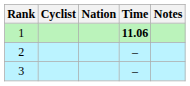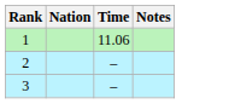 <table class="wikitable sortable" style="text-align:center">
 <tr>
 <th>Rank</th>
-<th>Cyclist</th>
 <th>Nation</th>
 <th>Time</th>
 <th>Notes</th>
 </tr>
 <tr bgcolor=bbf3bb>
 <td>1</td>
 <td align=left></td>
-<td align=left></td>
-<td><strong>11.06</strong></td>
+<td>11.06</td>
 <td></td>
 </tr>
 <tr bgcolor=bbf3ff>
 <td>2</td>
-<td align=left></td>
 <td align=left></td>
 <td>–</td>
 <td></td>
 </tr>
 <tr bgcolor=bbf3ff>
 <td>3</td>
 <td align=left></td>
-<td align=left></td>
 <td>–</td>
 <td></td>
 </tr>
 </table>
